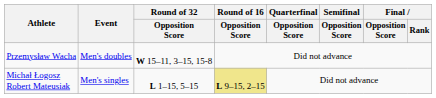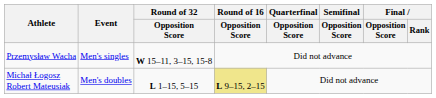 <table class=wikitable style="font-size:90%">
 <tr>
 <th rowspan="2">Athlete</th>
 <th rowspan="2">Event</th>
 <th>Round of 32</th>
 <th>Round of 16</th>
 <th>Quarterfinal</th>
 <th>Semifinal</th>
 <th colspan=2>Final / </th>
 </tr>
 <tr style="font-size:95%">
 <th>Opposition<br>Score</th>
 <th>Opposition<br>Score</th>
 <th>Opposition<br>Score</th>
 <th>Opposition<br>Score</th>
 <th>Opposition<br>Score</th>
 <th>Rank</th>
 </tr>
 <tr align=center>
 <td align=left><a href='#'>Przemysław Wacha</a></td>
-<td align=left><a href='#'>Men's doubles</a></td>
+<td align=left><a href='#'>Men's singles</a></td>
 <td><br><strong>W</strong> 15–11, 3–15, 15-8</td>
 <td colspan=5>Did not advance</td>
 </tr>
 <tr align=center>
 <td align=left><a href='#'>Michał Łogosz</a><br><a href='#'>Robert Mateusiak</a></td>
-<td align=left><a href='#'>Men's singles</a></td>
+<td align=left><a href='#'>Men's doubles</a></td>
 <td><br><strong>L</strong> 1–15, 5–15</td>
 <td style="background: khaki;"><br><strong>L</strong> 9–15, 2–15</td>
 <td colspan=4>Did not advance</td>
 </tr>
 </table>
